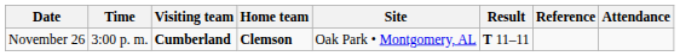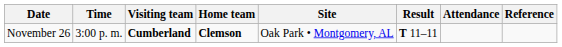 <table class="wikitable" style="font-size:95%;">
 <tr>
 <th>Date</th>
 <th>Time</th>
 <th>Visiting team</th>
 <th>Home team</th>
 <th>Site</th>
 <th>Result</th>
+<th>Attendance</th>
 <th class="unsortable">Reference</th>
-<th>Attendance</th>
 </tr>
 <tr bgcolor=>
 <td>November 26</td>
 <td>3:00 p. m.</td>
 <td><strong>Cumberland</strong></td>
 <td><strong>Clemson</strong></td>
 <td>Oak Park • <a href='#'>Montgomery, AL</a></td>
 <td><strong>T</strong> 11–11</td>
 <td></td>
 <td></td>
 </tr>
 </table>
